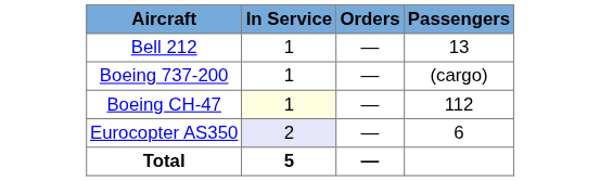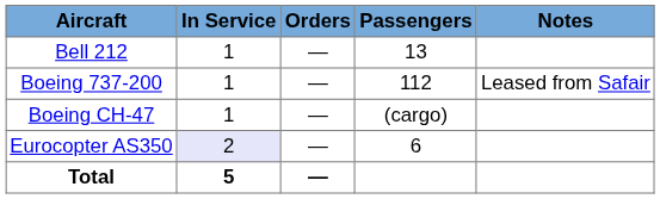 <table class="toccolours" border="1" cellpadding="3" style="margin:1em auto; border-collapse:collapse;text-align:center">
 <tr bgcolor=#75aadb>
 <th>Aircraft</th>
 <th>In Service</th>
 <th>Orders</th>
 <th>Passengers</th>
+<th>Notes</th>
 </tr>
 <tr>
 <td><a href='#'>Bell 212</a></td>
 <td>1</td>
 <td>—</td>
 <td>13</td>
+<td></td>
 </tr>
 <tr>
 <td><a href='#'>Boeing 737-200</a></td>
 <td>1</td>
 <td>—</td>
-<td>(cargo)</td>
+<td>112</td>
+<td>Leased from <a href='#'>Safair</a></td>
 </tr>
 <tr>
 <td><a href='#'>Boeing CH-47</a></td>
-<td style="background: lightyellow;">1</td>
+<td>1</td>
 <td>—</td>
-<td>112</td>
+<td>(cargo)</td>
+<td></td>
 </tr>
 <tr>
 <td><a href='#'>Eurocopter AS350</a></td>
 <td style="background: lavender;">2</td>
 <td>—</td>
 <td>6</td>
+<td></td>
 </tr>
 <tr>
 <th>Total</th>
 <th>5</th>
 <th>—</th>
 <th></th>
+<th></th>
 </tr>
 </table>
